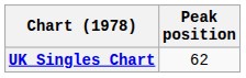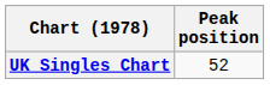 <table class="wikitable plainrowheaders">
 <tr>
 <th>Chart (1978)</th>
 <th>Peak<br>position</th>
 </tr>
 <tr>
 <th scope="row"><a href='#'>UK Singles Chart</a></th>
-<td style="text-align:center;">62</td>
+<td style="text-align:center;">52</td>
 </tr>
 </table>
